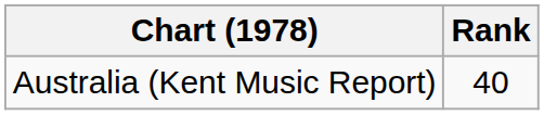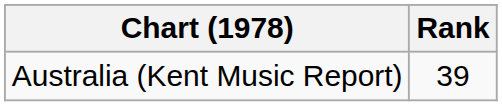 <table class="wikitable">
 <tr>
 <th>Chart (1978)</th>
 <th>Rank</th>
 </tr>
 <tr>
 <td>Australia (Kent Music Report)</td>
-<td style="text-align:center;">40</td>
+<td style="text-align:center;">39</td>
 </tr>
 </table>
